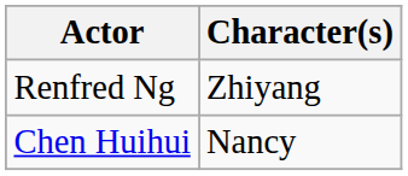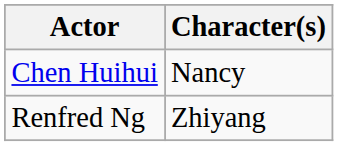 <table class="wikitable">
 <tr>
 <th>Actor</th>
 <th>Character(s)</th>
 </tr>
 <tr>
+<td><a href='#'>Chen Huihui</a></td>
+<td>Nancy</td>
+</tr>
+<tr>
 <td>Renfred Ng</td>
 <td>Zhiyang</td>
 </tr>
-<tr>
-<td><a href='#'>Chen Huihui</a></td>
-<td>Nancy</td>
-</tr>
 </table>
